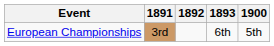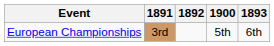 <table class="wikitable">
 <tr>
 <th>Event</th>
 <th>1891</th>
 <th>1892</th>
+<th>1900</th>
 <th>1893</th>
-<th>1900</th>
 </tr>
 <tr>
 <td><a href='#'>European Championships</a></td>
 <td align="center" bgcolor="cc9966">3rd</td>
 <td></td>
+<td align="center">5th</td>
 <td align="center">6th</td>
-<td align="center">5th</td>
 </tr>
 </table>
